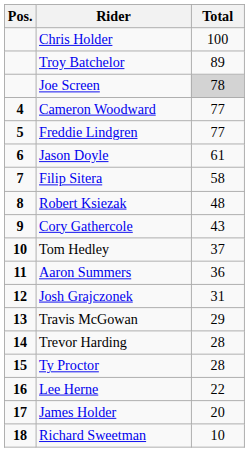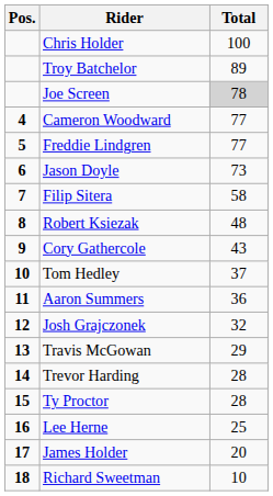 <table class="wikitable" style="font-size: 95%">
 <tr>
 <th width=20px>Pos.</th>
 <th width=160px>Rider</th>
 <th width=50px>Total</th>
 </tr>
 <tr align="center" >
 <td></td>
 <td align="left"><a href='#'>Chris Holder</a></td>
 <td>100</td>
 </tr>
 <tr align="center" >
 <td></td>
 <td align="left"><a href='#'>Troy Batchelor</a></td>
 <td>89</td>
 </tr>
 <tr align="center" >
 <td></td>
 <td align="left"><a href='#'>Joe Screen</a></td>
 <td style="background: lightgrey;">78</td>
 </tr>
 <tr align="center">
 <td><strong>4</strong></td>
 <td align="left"><a href='#'>Cameron Woodward</a></td>
 <td>77</td>
 </tr>
 <tr align="center">
 <td><strong>5</strong></td>
 <td align="left"><a href='#'>Freddie Lindgren</a></td>
 <td>77</td>
 </tr>
 <tr align="center">
 <td><strong>6</strong></td>
 <td align="left"><a href='#'>Jason Doyle</a></td>
-<td>61</td>
+<td>73</td>
 </tr>
 <tr align="center">
 <td><strong>7</strong></td>
 <td align="left"><a href='#'>Filip Sitera</a></td>
 <td>58</td>
 </tr>
 <tr align="center">
 <td><strong>8</strong></td>
 <td align="left"><a href='#'>Robert Ksiezak</a></td>
 <td>48</td>
 </tr>
 <tr align="center">
 <td><strong>9</strong></td>
 <td align="left"><a href='#'>Cory Gathercole</a></td>
 <td>43</td>
 </tr>
 <tr align="center">
 <td><strong>10</strong></td>
 <td align="left">Tom Hedley</td>
 <td>37</td>
 </tr>
 <tr align="center">
 <td><strong>11</strong></td>
 <td align="left"><a href='#'>Aaron Summers</a></td>
 <td>36</td>
 </tr>
 <tr align="center">
 <td><strong>12</strong></td>
 <td align="left"><a href='#'>Josh Grajczonek</a></td>
-<td>31</td>
+<td>32</td>
 </tr>
 <tr align="center">
 <td><strong>13</strong></td>
 <td align="left">Travis McGowan</td>
 <td>29</td>
 </tr>
 <tr align="center">
 <td><strong>14</strong></td>
 <td align="left">Trevor Harding</td>
 <td>28</td>
 </tr>
 <tr align="center">
 <td><strong>15</strong></td>
 <td align="left"><a href='#'>Ty Proctor</a></td>
 <td>28</td>
 </tr>
 <tr align="center">
 <td><strong>16</strong></td>
 <td align="left"><a href='#'>Lee Herne</a></td>
-<td>22</td>
+<td>25</td>
 </tr>
 <tr align="center">
 <td><strong>17</strong></td>
 <td align="left"><a href='#'>James Holder</a></td>
 <td>20</td>
 </tr>
 <tr align="center">
 <td><strong>18</strong></td>
 <td align="left"><a href='#'>Richard Sweetman</a></td>
 <td>10</td>
 </tr>
 </table>
